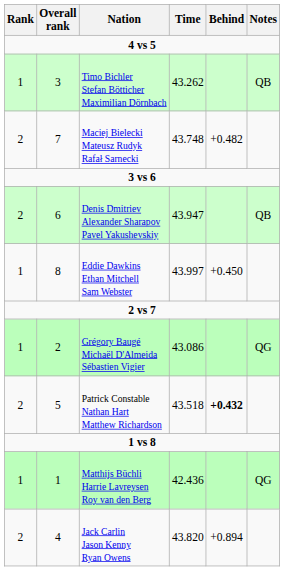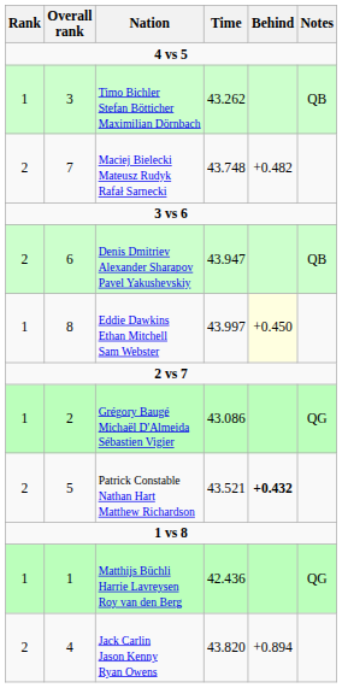 <table class="wikitable sortable" style="text-align:center">
 <tr>
 <th>Rank</th>
 <th>Overall<br>rank</th>
 <th>Nation</th>
 <th>Time</th>
 <th>Behind</th>
 <th>Notes</th>
 </tr>
 <tr>
 <td colspan=6><strong>4 vs 5</strong></td>
 </tr>
 <tr bgcolor=ccffcc>
 <td>1</td>
 <td>3</td>
 <td align=left><br><small><a href='#'>Timo Bichler</a><br><a href='#'>Stefan Bötticher</a><br><a href='#'>Maximilian Dörnbach</a> </small></td>
 <td>43.262</td>
 <td></td>
 <td>QB</td>
 </tr>
 <tr>
 <td>2</td>
 <td>7</td>
 <td align=left><br><small><a href='#'>Maciej Bielecki</a><br><a href='#'>Mateusz Rudyk</a><br><a href='#'>Rafał Sarnecki</a> </small></td>
 <td>43.748</td>
 <td>+0.482</td>
 <td></td>
 </tr>
 <tr>
 <td colspan=6><strong>3 vs 6</strong></td>
 </tr>
 <tr bgcolor=ccffcc>
 <td>2</td>
 <td>6</td>
 <td align=left><br><small><a href='#'>Denis Dmitriev</a><br><a href='#'>Alexander Sharapov</a><br><a href='#'>Pavel Yakushevskiy</a></small></td>
 <td>43.947</td>
 <td></td>
 <td>QB</td>
 </tr>
 <tr>
 <td>1</td>
 <td>8</td>
 <td align=left><br><small><a href='#'>Eddie Dawkins</a><br><a href='#'>Ethan Mitchell</a><br><a href='#'>Sam Webster</a> </small></td>
 <td>43.997</td>
-<td>+0.450</td>
+<td style="background: lightyellow;">+0.450</td>
 <td></td>
 </tr>
 <tr>
 <td colspan=6><strong>2 vs 7</strong></td>
 </tr>
 <tr bgcolor=bbffbb>
 <td>1</td>
 <td>2</td>
 <td align=left><br><small><a href='#'>Grégory Baugé</a><br><a href='#'>Michaël D'Almeida</a><br><a href='#'>Sébastien Vigier</a></small></td>
 <td>43.086</td>
 <td></td>
 <td>QG</td>
 </tr>
 <tr>
 <td>2</td>
 <td>5</td>
 <td align=left><br><small>Patrick Constable<br><a href='#'>Nathan Hart</a><br><a href='#'>Matthew Richardson</a></small></td>
-<td>43.518</td>
+<td>43.521</td>
 <td><strong>+0.432</strong></td>
 <td></td>
 </tr>
 <tr>
 <td colspan=6><strong>1 vs 8</strong></td>
 </tr>
 <tr bgcolor=bbffbb>
 <td>1</td>
 <td>1</td>
 <td align=left><br><small><a href='#'>Matthijs Büchli</a><br><a href='#'>Harrie Lavreysen</a><br><a href='#'>Roy van den Berg</a></small></td>
 <td>42.436</td>
 <td></td>
 <td>QG</td>
 </tr>
 <tr>
 <td>2</td>
 <td>4</td>
 <td align=left><br><small><a href='#'>Jack Carlin</a><br><a href='#'>Jason Kenny</a><br><a href='#'>Ryan Owens</a> </small></td>
 <td>43.820</td>
 <td>+0.894</td>
 <td></td>
 </tr>
 </table>
